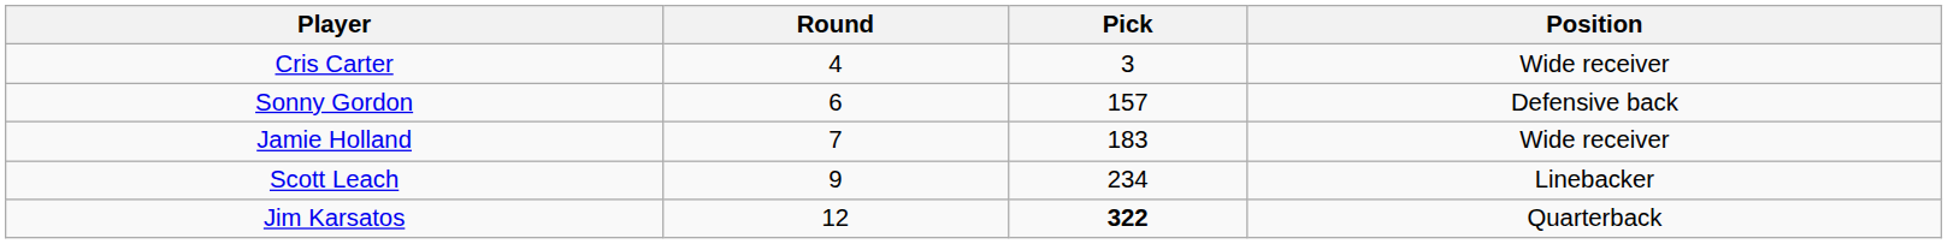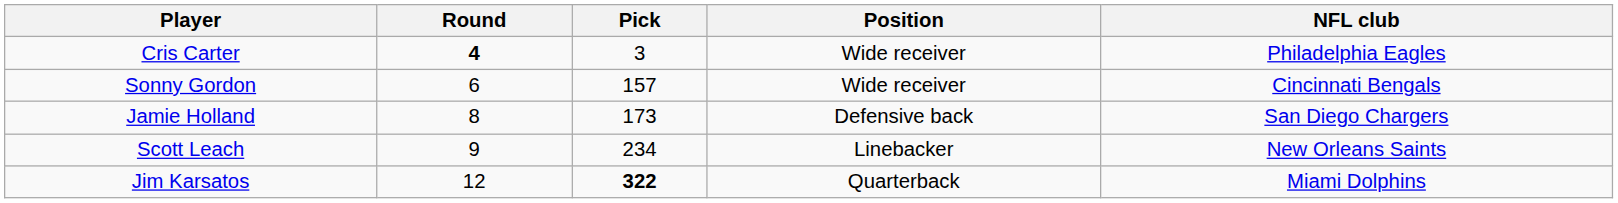 <table class="wikitable" width="80%">
 <tr>
 <th>Player</th>
 <th>Round</th>
 <th>Pick</th>
 <th>Position</th>
+<th>NFL club</th>
 </tr>
 <tr align="center" bgcolor="">
 <td><a href='#'>Cris Carter</a></td>
-<td>4</td>
+<td><strong>4</strong></td>
 <td>3</td>
 <td>Wide receiver</td>
+<td><a href='#'>Philadelphia Eagles</a></td>
 </tr>
 <tr align="center" bgcolor="">
 <td><a href='#'>Sonny Gordon</a></td>
 <td>6</td>
 <td>157</td>
-<td>Defensive back</td>
+<td>Wide receiver</td>
+<td><a href='#'>Cincinnati Bengals</a></td>
 </tr>
 <tr align="center" bgcolor="">
 <td><a href='#'>Jamie Holland</a></td>
-<td>7</td>
-<td>183</td>
-<td>Wide receiver</td>
+<td>8</td>
+<td>173</td>
+<td>Defensive back</td>
+<td><a href='#'>San Diego Chargers</a></td>
 </tr>
 <tr align="center" bgcolor="">
 <td><a href='#'>Scott Leach</a></td>
 <td>9</td>
 <td>234</td>
 <td>Linebacker</td>
+<td><a href='#'>New Orleans Saints</a></td>
 </tr>
 <tr align="center" bgcolor="">
 <td><a href='#'>Jim Karsatos</a></td>
 <td>12</td>
 <td><strong>322</strong></td>
 <td>Quarterback</td>
+<td><a href='#'>Miami Dolphins</a></td>
 </tr>
 </table>
